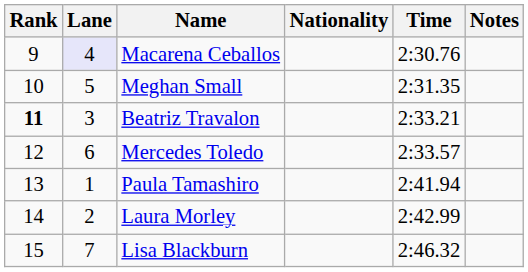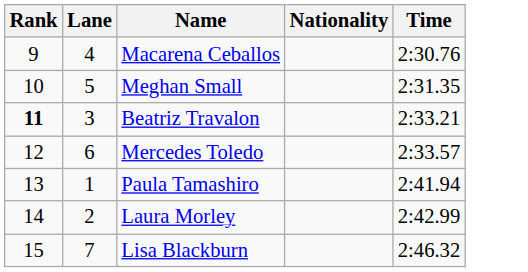 <table class="wikitable sortable" style="text-align:center">
 <tr>
 <th>Rank</th>
 <th>Lane</th>
 <th>Name</th>
 <th>Nationality</th>
 <th>Time</th>
-<th>Notes</th>
 </tr>
 <tr>
 <td>9</td>
-<td style="background: lavender;">4</td>
+<td>4</td>
 <td align=left><a href='#'>Macarena Ceballos</a></td>
 <td align=left></td>
 <td>2:30.76</td>
-<td></td>
 </tr>
 <tr>
 <td>10</td>
 <td>5</td>
 <td align=left><a href='#'>Meghan Small</a></td>
 <td align=left></td>
 <td>2:31.35</td>
-<td></td>
 </tr>
 <tr>
 <td><strong>11</strong></td>
 <td>3</td>
 <td align=left><a href='#'>Beatriz Travalon</a></td>
 <td align=left></td>
 <td>2:33.21</td>
-<td></td>
 </tr>
 <tr>
 <td>12</td>
 <td>6</td>
 <td align=left><a href='#'>Mercedes Toledo</a></td>
 <td align=left></td>
 <td>2:33.57</td>
-<td></td>
 </tr>
 <tr>
 <td>13</td>
 <td>1</td>
 <td align=left><a href='#'>Paula Tamashiro</a></td>
 <td align=left></td>
 <td>2:41.94</td>
-<td></td>
 </tr>
 <tr>
 <td>14</td>
 <td>2</td>
 <td align=left><a href='#'>Laura Morley</a></td>
 <td align=left></td>
 <td>2:42.99</td>
-<td></td>
 </tr>
 <tr>
 <td>15</td>
 <td>7</td>
 <td align=left><a href='#'>Lisa Blackburn</a></td>
 <td align=left></td>
 <td>2:46.32</td>
-<td></td>
 </tr>
 </table>
